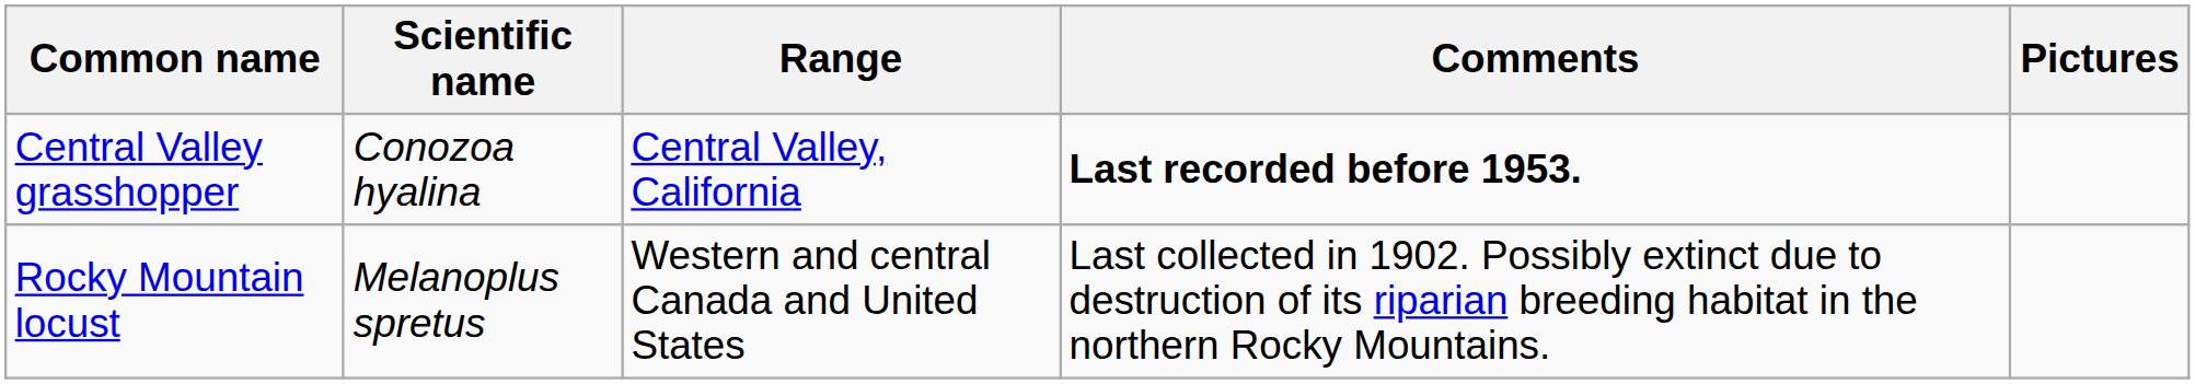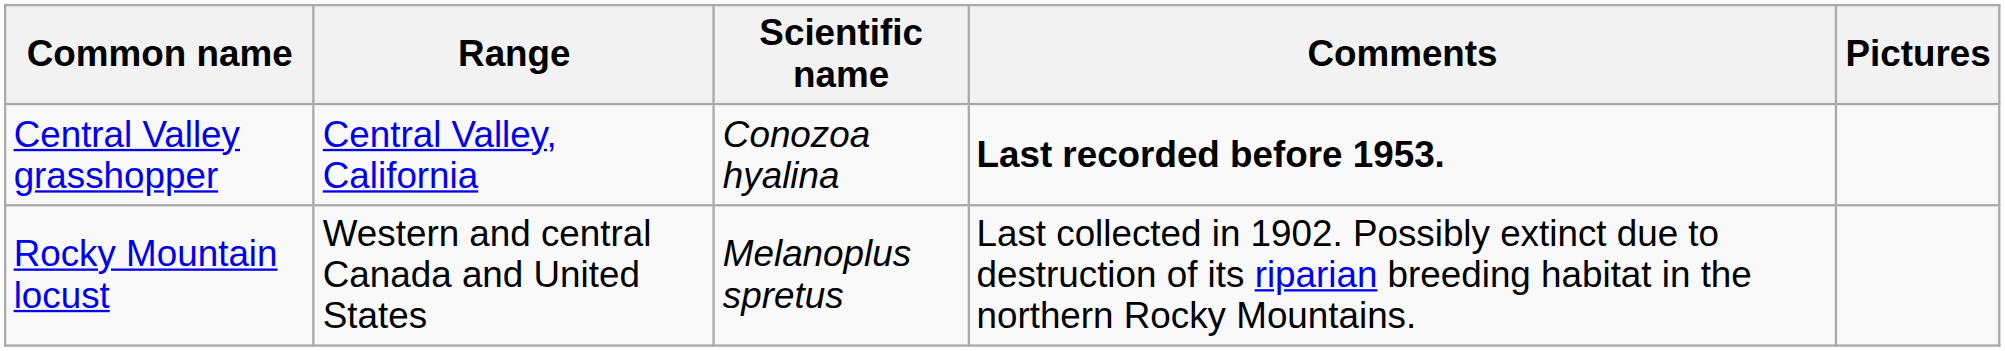 <table class="wikitable">
 <tr>
 <th>Common name</th>
+<th>Range</th>
 <th>Scientific name</th>
-<th>Range</th>
 <th class="unsortable">Comments</th>
 <th>Pictures</th>
 </tr>
 <tr>
 <td><a href='#'>Central Valley grasshopper</a></td>
+<td><a href='#'>Central Valley, California</a></td>
 <td><em>Conozoa hyalina</em></td>
-<td><a href='#'>Central Valley, California</a></td>
 <td><strong>Last recorded before 1953.</strong></td>
 <td></td>
 </tr>
 <tr>
 <td><a href='#'>Rocky Mountain locust</a></td>
+<td>Western and central Canada and United States</td>
 <td><em>Melanoplus spretus</em></td>
-<td>Western and central Canada and United States</td>
 <td>Last collected in 1902. Possibly extinct due to destruction of its <a href='#'>riparian</a> breeding habitat in the northern Rocky Mountains.</td>
 <td></td>
 </tr>
 </table>
